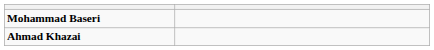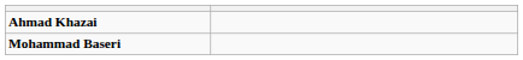 <table class="wikitable" border="1" align="center" width="600px">
 <tr>
 <th width="40%"></th>
 <th width="60%"></th>
 </tr>
 <tr>
+<td><strong>Ahmad Khazai</strong></td>
+<td></td>
+</tr>
+<tr>
 <td><strong>Mohammad Baseri</strong></td>
 <td></td>
 </tr>
-<tr>
-<td><strong>Ahmad Khazai</strong></td>
-<td></td>
-</tr>
 </table>
